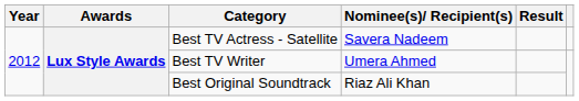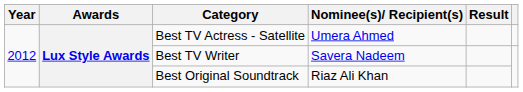 <table class="wikitable plainrowheaders">
 <tr>
 <th>Year</th>
 <th>Awards</th>
 <th>Category</th>
 <th>Nominee(s)/ Recipient(s)</th>
 <th>Result</th>
 <th></th>
 </tr>
 <tr>
 <td rowspan="3"><a href='#'>2012</a></td>
 <th scope="row" rowspan="3"><a href='#'>Lux Style Awards</a></th>
 <td>Best TV Actress - Satellite</td>
-<td><a href='#'>Savera Nadeem</a></td>
+<td><a href='#'>Umera Ahmed</a></td>
 <td></td>
 <td></td>
 </tr>
 <tr>
 <td>Best TV Writer</td>
-<td><a href='#'>Umera Ahmed</a></td>
+<td><a href='#'>Savera Nadeem</a></td>
 <td></td>
 <td rowspan="2"></td>
 </tr>
 <tr>
 <td>Best Original Soundtrack</td>
 <td>Riaz Ali Khan</td>
 <td></td>
 </tr>
 </table>
